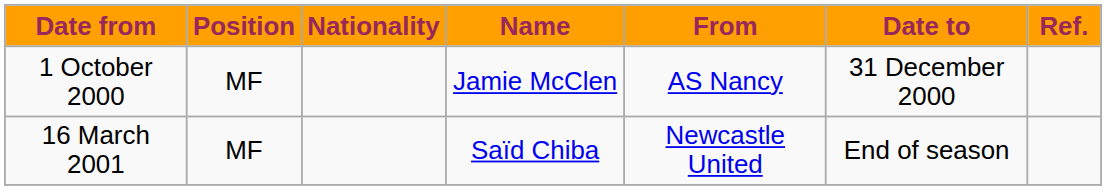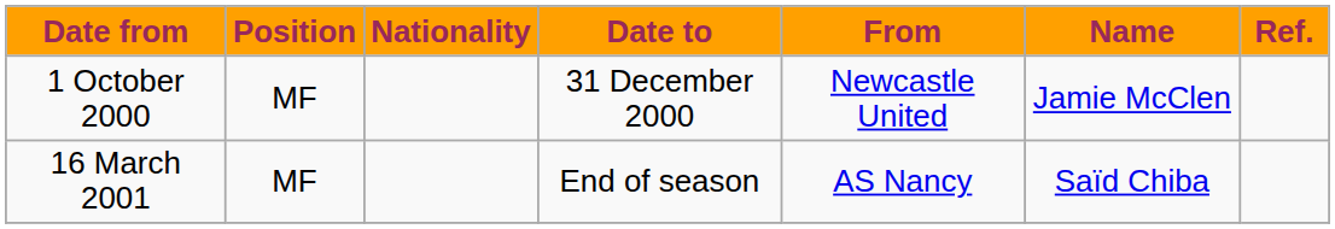 <table class="wikitable"  style="text-align:center; font-size:90%; ">
 <tr>
 <th style="background:#ffa000; color:#98285c; width:200px;">Date from</th>
 <th style="background:#ffa000; color:#98285c; width:50px;">Position</th>
 <th style="background:#ffa000; color:#98285c; width:50px;">Nationality</th>
+<th style="background:#ffa000; color:#98285c; width:200px;">Date to</th>
+<th style="background:#ffa000; color:#98285c; width:200px;">From</th>
 <th style="background:#ffa000; color:#98285c; width:200px;">Name</th>
-<th style="background:#ffa000; color:#98285c; width:200px;">From</th>
-<th style="background:#ffa000; color:#98285c; width:200px;">Date to</th>
 <th style="background:#ffa000; color:#98285c; width:50px;">Ref.</th>
 </tr>
 <tr>
 <td>1 October 2000</td>
 <td>MF</td>
 <td></td>
+<td>31 December 2000</td>
+<td><a href='#'>Newcastle United</a></td>
 <td><a href='#'>Jamie McClen</a></td>
-<td><a href='#'>AS Nancy</a></td>
-<td>31 December 2000</td>
 <td></td>
 </tr>
 <tr>
 <td>16 March 2001</td>
 <td>MF</td>
 <td></td>
+<td>End of season</td>
+<td><a href='#'>AS Nancy</a></td>
 <td><a href='#'>Saïd Chiba</a></td>
-<td><a href='#'>Newcastle United</a></td>
-<td>End of season</td>
 <td></td>
 </tr>
 </table>
